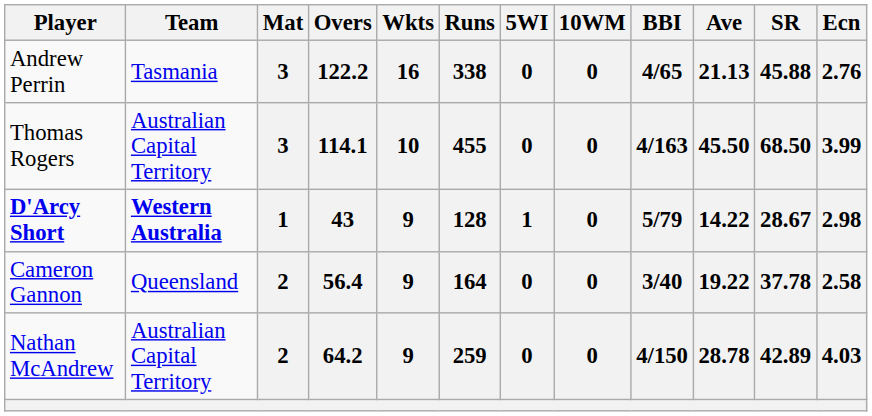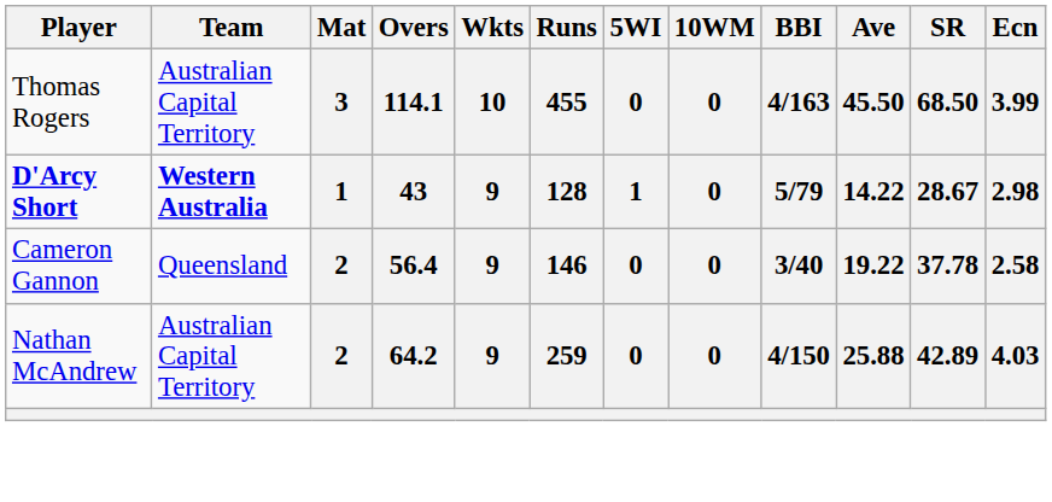 <table class="wikitable">
 <tr>
 <th>Player</th>
 <th>Team</th>
 <th>Mat</th>
 <th>Overs</th>
 <th>Wkts</th>
 <th>Runs</th>
 <th>5WI</th>
 <th>10WM</th>
 <th>BBI</th>
 <th>Ave</th>
 <th>SR</th>
 <th>Ecn</th>
-</tr>
-<tr>
-<td>Andrew Perrin</td>
-<td><a href='#'>Tasmania</a></td>
-<th>3</th>
-<th>122.2</th>
-<th>16</th>
-<th>338</th>
-<th>0</th>
-<th>0</th>
-<th>4/65</th>
-<th>21.13</th>
-<th>45.88</th>
-<th>2.76</th>
 </tr>
 <tr>
 <td>Thomas Rogers</td>
 <td><a href='#'>Australian Capital Territory</a></td>
 <th>3</th>
 <th>114.1</th>
 <th>10</th>
 <th>455</th>
 <th>0</th>
 <th>0</th>
 <th>4/163</th>
 <th>45.50</th>
 <th>68.50</th>
 <th>3.99</th>
 </tr>
 <tr>
 <td><strong><a href='#'>D'Arcy Short</a></strong></td>
 <td><a href='#'><strong>Western Australia</strong></a></td>
 <th>1</th>
 <th>43</th>
 <th>9</th>
 <th>128</th>
 <th>1</th>
 <th>0</th>
 <th>5/79</th>
 <th>14.22</th>
 <th>28.67</th>
 <th>2.98</th>
 </tr>
 <tr>
 <td><a href='#'>Cameron Gannon</a></td>
 <td><a href='#'>Queensland</a></td>
 <th>2</th>
 <th>56.4</th>
 <th>9</th>
-<th>164</th>
+<th>146</th>
 <th>0</th>
 <th>0</th>
 <th>3/40</th>
 <th>19.22</th>
 <th>37.78</th>
 <th>2.58</th>
 </tr>
 <tr>
 <td><a href='#'>Nathan McAndrew</a></td>
 <td><a href='#'>Australian Capital Territory</a></td>
 <th>2</th>
 <th>64.2</th>
 <th>9</th>
 <th>259</th>
 <th>0</th>
 <th>0</th>
 <th>4/150</th>
-<th>28.78</th>
+<th>25.88</th>
 <th>42.89</th>
 <th>4.03</th>
 </tr>
 <tr>
 <th colspan="12"></th>
 </tr>
 </table>
